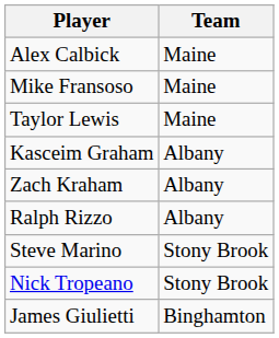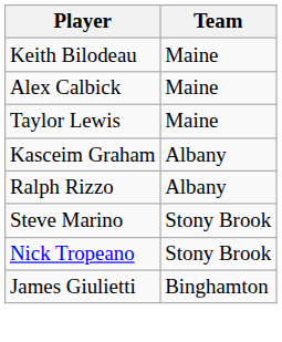 <table class=wikitable>
 <tr>
 <th>Player</th>
 <th>Team</th>
 </tr>
 <tr>
-<td>Alex Calbick</td>
+<td>Keith Bilodeau</td>
 <td>Maine</td>
 </tr>
 <tr>
-<td>Mike Fransoso</td>
+<td>Alex Calbick</td>
 <td>Maine</td>
 </tr>
 <tr>
 <td>Taylor Lewis</td>
 <td>Maine</td>
 </tr>
 <tr>
 <td>Kasceim Graham</td>
-<td>Albany</td>
-</tr>
-<tr>
-<td>Zach Kraham</td>
 <td>Albany</td>
 </tr>
 <tr>
 <td>Ralph Rizzo</td>
 <td>Albany</td>
 </tr>
 <tr>
 <td>Steve Marino</td>
 <td>Stony Brook</td>
 </tr>
 <tr>
 <td><a href='#'>Nick Tropeano</a></td>
 <td>Stony Brook</td>
 </tr>
 <tr>
 <td>James Giulietti</td>
 <td>Binghamton</td>
 </tr>
 </table>
